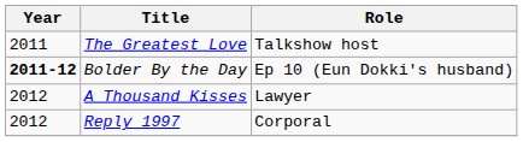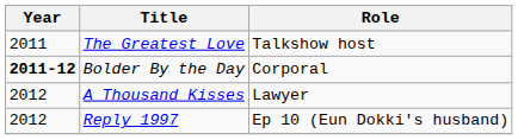 <table class="wikitable">
 <tr>
 <th>Year</th>
 <th>Title</th>
 <th>Role</th>
 </tr>
 <tr>
 <td>2011</td>
 <td><em><a href='#'>The Greatest Love</a></em></td>
 <td>Talkshow host</td>
 </tr>
 <tr>
 <td><strong>2011-12</strong></td>
 <td><em>Bolder By the Day</em></td>
-<td>Ep 10 (Eun Dokki's husband)</td>
+<td>Corporal</td>
 </tr>
 <tr>
 <td>2012</td>
 <td><em><a href='#'>A Thousand Kisses</a></em></td>
 <td>Lawyer</td>
 </tr>
 <tr>
 <td>2012</td>
 <td><em><a href='#'>Reply 1997</a></em></td>
-<td>Corporal</td>
+<td>Ep 10 (Eun Dokki's husband)</td>
 </tr>
 <tr>
 </tr>
 </table>
